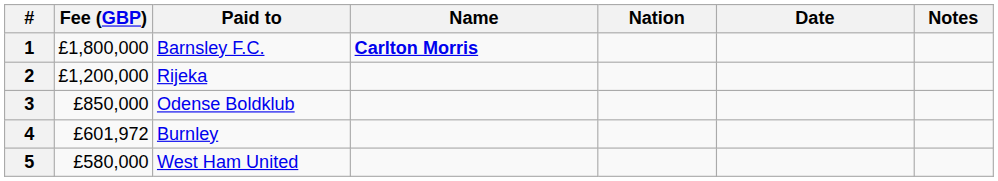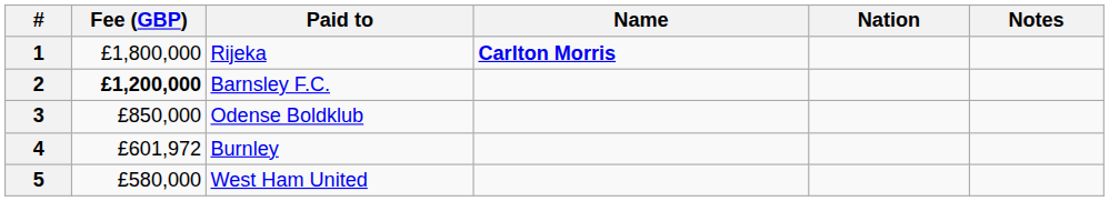 <table class="wikitable sortable plainrowheaders">
 <tr>
 <th scope=col width=5%>#</th>
 <th scope=col width=10%>Fee (<a href='#'>GBP</a>)</th>
 <th scope=col width=20%>Paid to</th>
 <th scope=col width=25%>Name</th>
 <th scope=col width=12%>Nation</th>
-<th scope=col width=20%>Date</th>
 <th scope=col width=10% class=unsortable>Notes</th>
 </tr>
 <tr>
 <th scope=row style="text-align:center;">1</th>
 <td style="text-align:right;">£1,800,000</td>
-<td><a href='#'>Barnsley F.C.</a></td>
+<td><a href='#'>Rijeka</a></td>
 <td><strong><a href='#'>Carlton Morris</a></strong></td>
-<td></td>
 <td></td>
 <td align=center></td>
 </tr>
 <tr>
 <th scope=row style="text-align:center;">2</th>
-<td style="text-align:right;">£1,200,000</td>
-<td><a href='#'>Rijeka</a></td>
-<td></td>
+<td style="text-align:right;"><strong>£1,200,000</strong></td>
+<td><a href='#'>Barnsley F.C.</a></td>
 <td></td>
 <td></td>
 <td align=center></td>
 </tr>
 <tr>
 <th scope=row style="text-align:center;">3</th>
 <td style="text-align:right;">£850,000</td>
 <td><a href='#'>Odense Boldklub</a></td>
 <td></td>
 <td></td>
-<td></td>
 <td align=center></td>
 </tr>
 <tr>
 <th scope=row style="text-align:center;">4</th>
 <td style="text-align:right;">£601,972</td>
 <td><a href='#'>Burnley</a></td>
-<td></td>
 <td></td>
 <td></td>
 <td align=center></td>
 </tr>
 <tr>
 <th scope=row style="text-align:center;">5</th>
 <td style="text-align:right;">£580,000</td>
 <td><a href='#'>West Ham United</a></td>
 <td></td>
 <td></td>
-<td></td>
 <td align=center></td>
 </tr>
 </table>
